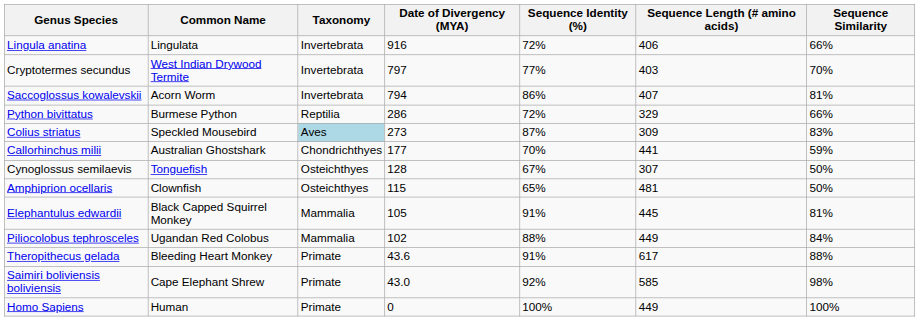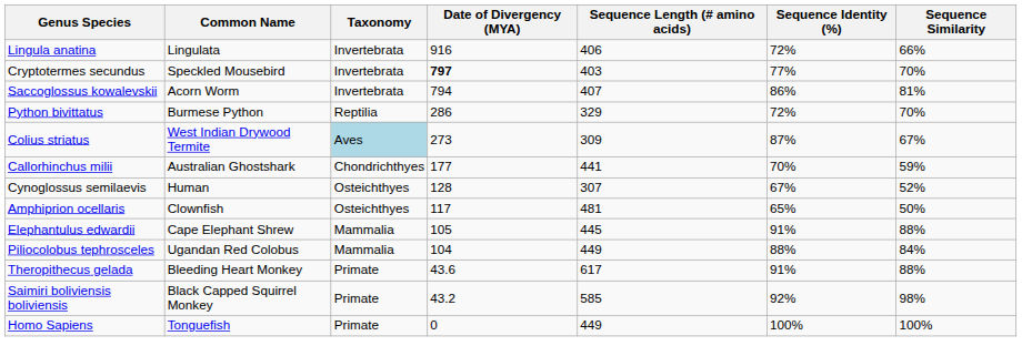 <table class="wikitable">
 <tr>
 <th>Genus Species</th>
 <th>Common Name</th>
 <th>Taxonomy</th>
 <th>Date of Divergency (MYA)</th>
+<th>Sequence Length (# amino acids)</th>
 <th>Sequence Identity (%)</th>
-<th>Sequence Length (# amino acids)</th>
 <th>Sequence Similarity</th>
 </tr>
 <tr>
 <td><a href='#'>Lingula anatina</a></td>
 <td>Lingulata</td>
 <td>Invertebrata</td>
 <td>916</td>
+<td>406</td>
 <td>72%</td>
-<td>406</td>
 <td>66%</td>
 </tr>
 <tr>
 <td>Cryptotermes secundus</td>
-<td><a href='#'>West Indian Drywood Termite</a></td>
+<td>Speckled Mousebird</td>
 <td>Invertebrata</td>
-<td>797</td>
+<td><strong>797</strong></td>
+<td>403</td>
 <td>77%</td>
-<td>403</td>
 <td>70%</td>
 </tr>
 <tr>
 <td><a href='#'>Saccoglossus kowalevskii</a></td>
 <td>Acorn Worm</td>
 <td>Invertebrata</td>
 <td>794</td>
+<td>407</td>
 <td>86%</td>
-<td>407</td>
 <td>81%</td>
 </tr>
 <tr>
 <td><a href='#'>Python bivittatus</a></td>
 <td>Burmese Python</td>
 <td>Reptilia</td>
 <td>286</td>
+<td>329</td>
 <td>72%</td>
-<td>329</td>
-<td>66%</td>
+<td>70%</td>
 </tr>
 <tr>
 <td><a href='#'>Colius striatus</a></td>
-<td>Speckled Mousebird</td>
+<td><a href='#'>West Indian Drywood Termite</a></td>
 <td style="background: lightblue;">Aves</td>
 <td>273</td>
+<td>309</td>
 <td>87%</td>
-<td>309</td>
-<td>83%</td>
+<td>67%</td>
 </tr>
 <tr>
 <td><a href='#'>Callorhinchus milii</a></td>
 <td>Australian Ghostshark</td>
 <td>Chondrichthyes</td>
 <td>177</td>
+<td>441</td>
 <td>70%</td>
-<td>441</td>
 <td>59%</td>
 </tr>
 <tr>
 <td>Cynoglossus semilaevis</td>
-<td><a href='#'>Tonguefish</a></td>
+<td>Human</td>
 <td>Osteichthyes</td>
 <td>128</td>
+<td>307</td>
 <td>67%</td>
-<td>307</td>
-<td>50%</td>
+<td>52%</td>
 </tr>
 <tr>
 <td><a href='#'>Amphiprion ocellaris</a></td>
 <td>Clownfish</td>
 <td>Osteichthyes</td>
-<td>115</td>
+<td>117</td>
+<td>481</td>
 <td>65%</td>
-<td>481</td>
 <td>50%</td>
 </tr>
 <tr>
 <td><a href='#'>Elephantulus edwardii</a></td>
-<td>Black Capped Squirrel Monkey</td>
+<td>Cape Elephant Shrew</td>
 <td>Mammalia</td>
 <td>105</td>
+<td>445</td>
 <td>91%</td>
-<td>445</td>
-<td>81%</td>
+<td>88%</td>
 </tr>
 <tr>
 <td><a href='#'>Piliocolobus tephrosceles</a></td>
 <td>Ugandan Red Colobus</td>
 <td>Mammalia</td>
-<td>102</td>
+<td>104</td>
+<td>449</td>
 <td>88%</td>
-<td>449</td>
 <td>84%</td>
 </tr>
 <tr>
 <td><a href='#'>Theropithecus gelada</a></td>
 <td>Bleeding Heart Monkey</td>
 <td>Primate</td>
 <td>43.6</td>
+<td>617</td>
 <td>91%</td>
-<td>617</td>
 <td>88%</td>
 </tr>
 <tr>
 <td><a href='#'>Saimiri boliviensis boliviensis</a></td>
-<td>Cape Elephant Shrew</td>
+<td>Black Capped Squirrel Monkey</td>
 <td>Primate</td>
-<td>43.0</td>
+<td>43.2</td>
+<td>585</td>
 <td>92%</td>
-<td>585</td>
 <td>98%</td>
 </tr>
 <tr>
 <td><a href='#'>Homo Sapiens</a></td>
-<td>Human</td>
+<td><a href='#'>Tonguefish</a></td>
 <td>Primate</td>
 <td>0</td>
+<td>449</td>
 <td>100%</td>
-<td>449</td>
 <td>100%</td>
 </tr>
 </table>
